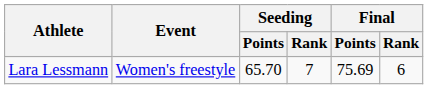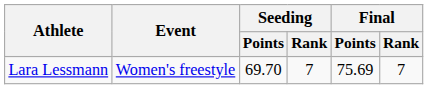 <table class=wikitable style="font-size:90%">
 <tr>
 <th rowspan="2">Athlete</th>
 <th rowspan="2">Event</th>
 <th colspan="2">Seeding</th>
 <th colspan="2">Final</th>
 </tr>
 <tr style="font-size:95%">
 <th>Points</th>
 <th>Rank</th>
 <th>Points</th>
 <th>Rank</th>
 </tr>
 <tr align=center>
 <td align=left><a href='#'>Lara Lessmann</a></td>
 <td align=left><a href='#'>Women's freestyle</a></td>
-<td>65.70</td>
+<td>69.70</td>
 <td>7</td>
 <td>75.69</td>
-<td>6</td>
+<td>7</td>
 </tr>
 </table>
